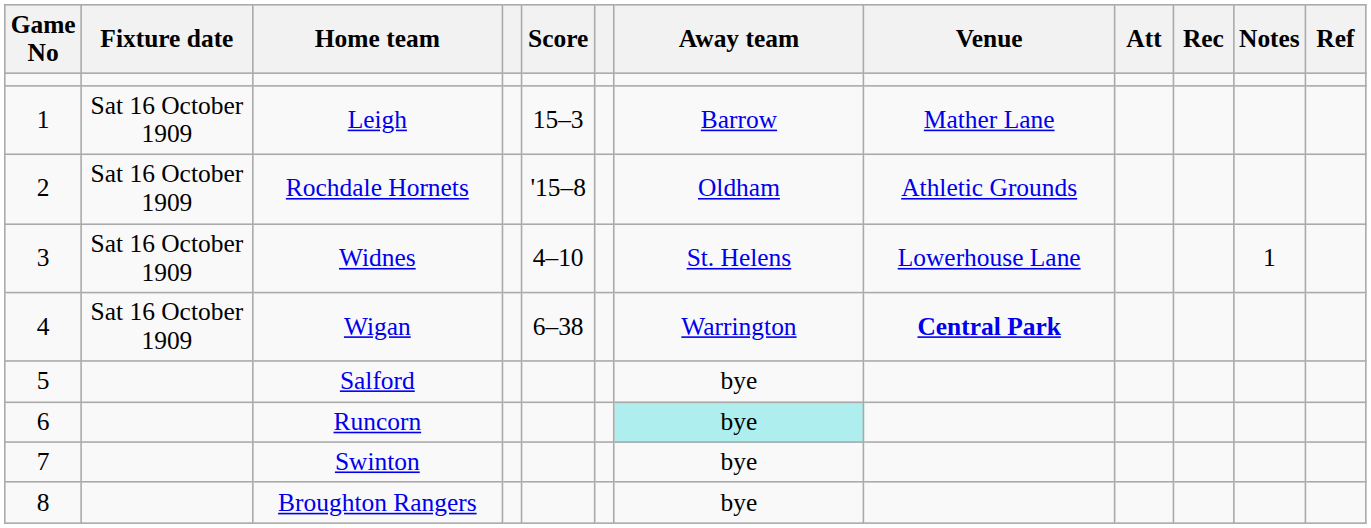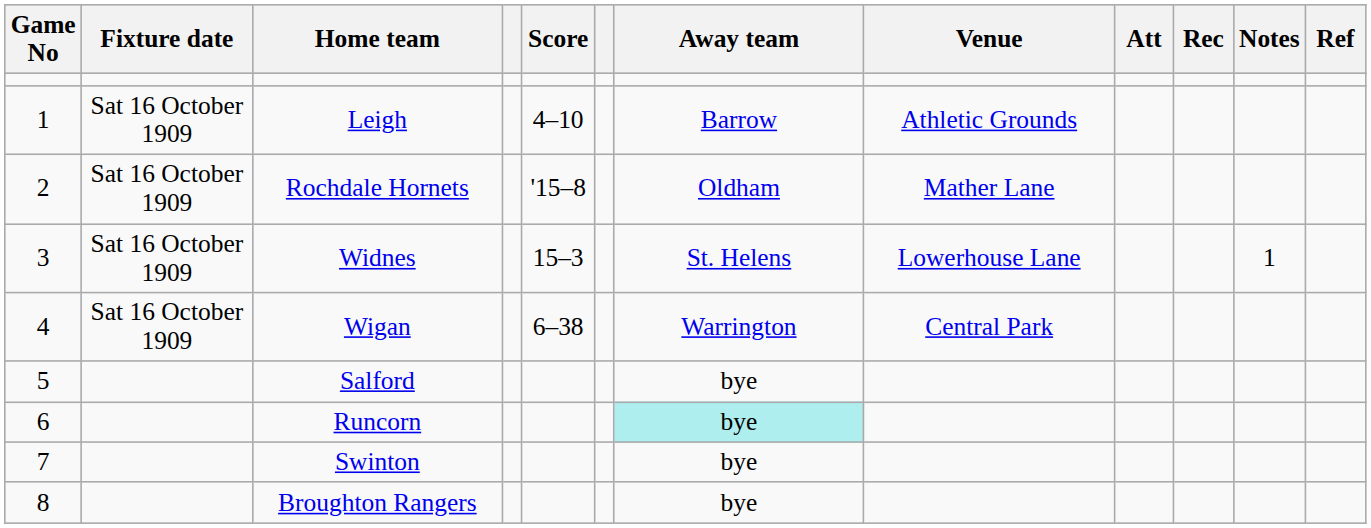 <table class="wikitable" style="text-align:center;">
 <tr>
 <th width=20 abbr="No">Game No</th>
 <th width=100 abbr="Date">Fixture date</th>
 <th width=150 abbr="Home team">Home team</th>
 <th width=5 abbr="space"></th>
 <th width=20 abbr="Score">Score</th>
 <th width=5 abbr="space"></th>
 <th width=150 abbr="Away team">Away team</th>
 <th width=150 abbr="Venue">Venue</th>
 <th width=30 abbr="Att">Att</th>
 <th width=30 abbr="Rec">Rec</th>
 <th width=20 abbr="Notes">Notes</th>
 <th width=30 abbr="Ref">Ref</th>
 </tr>
 <tr>
 <td></td>
 <td></td>
 <td></td>
 <td></td>
 <td></td>
 <td></td>
 <td></td>
 <td></td>
 <td></td>
 <td></td>
 <td></td>
 </tr>
 <tr>
 <td>1</td>
 <td>Sat 16 October 1909</td>
 <td><a href='#'>Leigh</a></td>
 <td></td>
-<td>15–3</td>
+<td>4–10</td>
 <td></td>
 <td><a href='#'>Barrow</a></td>
-<td><a href='#'>Mather Lane</a></td>
+<td><a href='#'>Athletic Grounds</a></td>
 <td></td>
 <td></td>
 <td></td>
 <td></td>
 </tr>
 <tr>
 <td>2</td>
 <td>Sat 16 October 1909</td>
 <td><a href='#'>Rochdale Hornets</a></td>
 <td></td>
 <td>'15–8</td>
 <td></td>
 <td><a href='#'>Oldham</a></td>
-<td><a href='#'>Athletic Grounds</a></td>
+<td><a href='#'>Mather Lane</a></td>
 <td></td>
 <td></td>
 <td></td>
 <td></td>
 </tr>
 <tr>
 <td>3</td>
 <td>Sat 16 October 1909</td>
 <td><a href='#'>Widnes</a></td>
 <td></td>
-<td>4–10</td>
+<td>15–3</td>
 <td></td>
 <td><a href='#'>St. Helens</a></td>
 <td><a href='#'>Lowerhouse Lane</a></td>
 <td></td>
 <td></td>
 <td>1</td>
 <td></td>
 </tr>
 <tr>
 <td>4</td>
 <td>Sat 16 October 1909</td>
 <td><a href='#'>Wigan</a></td>
 <td></td>
 <td>6–38</td>
 <td></td>
 <td><a href='#'>Warrington</a></td>
-<td><strong><a href='#'>Central Park</a></strong></td>
+<td><a href='#'>Central Park</a></td>
 <td></td>
 <td></td>
 <td></td>
 <td></td>
 </tr>
 <tr>
 <td>5</td>
 <td></td>
 <td><a href='#'>Salford</a></td>
 <td></td>
 <td></td>
 <td></td>
 <td>bye</td>
 <td></td>
 <td></td>
 <td></td>
 <td></td>
 <td></td>
 </tr>
 <tr>
 <td>6</td>
 <td></td>
 <td><a href='#'>Runcorn</a></td>
 <td></td>
 <td></td>
 <td></td>
 <td style="background: paleturquoise;">bye</td>
 <td></td>
 <td></td>
 <td></td>
 <td></td>
 <td></td>
 </tr>
 <tr>
 <td>7</td>
 <td></td>
 <td><a href='#'>Swinton</a></td>
 <td></td>
 <td></td>
 <td></td>
 <td>bye</td>
 <td></td>
 <td></td>
 <td></td>
 <td></td>
 <td></td>
 </tr>
 <tr>
 <td>8</td>
 <td></td>
 <td><a href='#'>Broughton Rangers</a></td>
 <td></td>
 <td></td>
 <td></td>
 <td>bye</td>
 <td></td>
 <td></td>
 <td></td>
 <td></td>
 <td></td>
 </tr>
 </table>
